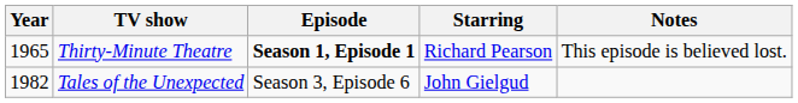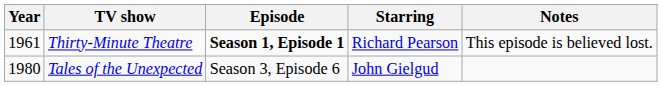 <table class="wikitable">
 <tr>
 <th>Year</th>
 <th>TV show</th>
 <th>Episode</th>
 <th>Starring</th>
 <th>Notes</th>
 </tr>
 <tr>
-<td>1965</td>
+<td>1961</td>
 <td><em><a href='#'>Thirty-Minute Theatre</a></em></td>
 <td><strong>Season 1, Episode 1</strong></td>
 <td><a href='#'>Richard Pearson</a></td>
 <td>This episode is believed lost.</td>
 </tr>
 <tr>
-<td>1982</td>
+<td>1980</td>
 <td><em><a href='#'>Tales of the Unexpected</a></em></td>
 <td>Season 3, Episode 6</td>
 <td><a href='#'>John Gielgud</a></td>
 <td></td>
 </tr>
 </table>
